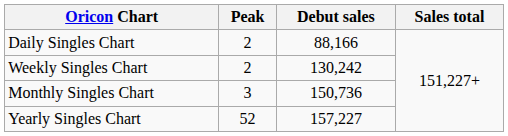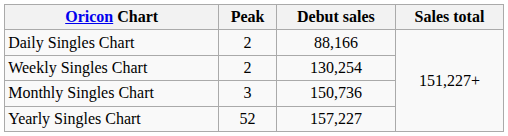 <table class="wikitable" style="width:500px;">
 <tr>
 <th style="text-align:center;"><a href='#'>Oricon</a> Chart</th>
 <th style="text-align:center;">Peak</th>
 <th style="text-align:center;">Debut sales</th>
 <th style="text-align:center;">Sales total</th>
 </tr>
 <tr>
 <td align="left">Daily Singles Chart</td>
 <td style="text-align:center;">2</td>
 <td style="text-align:center;" rowspan="1">88,166</td>
 <td style="text-align:center;" rowspan="4">151,227+</td>
 </tr>
 <tr>
 <td align="left">Weekly Singles Chart</td>
 <td style="text-align:center;">2</td>
-<td style="text-align:center;" rowspan="1">130,242</td>
+<td style="text-align:center;" rowspan="1">130,254</td>
 </tr>
 <tr>
 <td align="left">Monthly Singles Chart</td>
 <td style="text-align:center;">3</td>
 <td style="text-align:center;" rowspan="1">150,736</td>
 </tr>
 <tr>
 <td align="left">Yearly Singles Chart</td>
 <td style="text-align:center;">52</td>
 <td style="text-align:center;" rowspan="1">157,227</td>
 </tr>
 </table>
